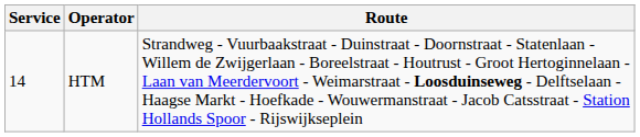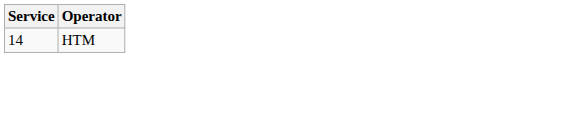 <table class="wikitable vatop">
 <tr>
 <th>Service</th>
 <th>Operator</th>
-<th>Route</th>
 </tr>
 <tr>
 <td>14</td>
 <td>HTM</td>
-<td>Strandweg - Vuurbaakstraat - Duinstraat - Doornstraat - Statenlaan - Willem de Zwijgerlaan - Boreelstraat - Houtrust - Groot Hertoginnelaan - <a href='#'>Laan van Meerdervoort</a> - Weimarstraat - <strong>Loosduinseweg</strong> - Delftselaan - Haagse Markt - Hoefkade - Wouwermanstraat - Jacob Catsstraat - <a href='#'>Station Hollands Spoor</a> - Rijswijkseplein</td>
 </tr>
 </table>
